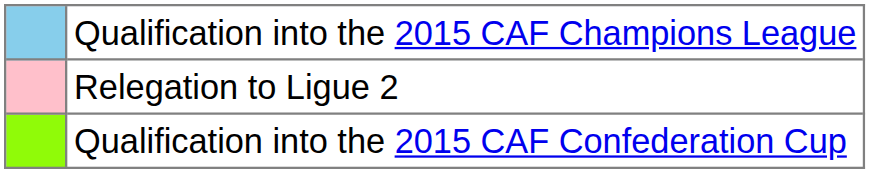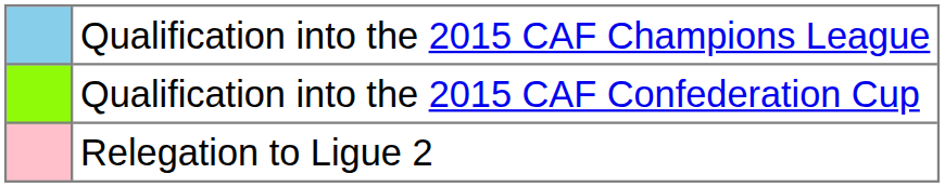 <table bgcolor="#f7f8ff" cellpadding="3" cellspacing="0" border="1" style="font-size: 95%; border: gray solid 1px; border-collapse: collapse;text-align:center;">
 <tr>
 <td style="background: #87ceeb;" width="20"></td>
 <td bgcolor="#ffffff" align="left">Qualification into the <a href='#'>2015 CAF Champions League</a></td>
 </tr>
 <tr>
+<td style="background: #90fb08;" width="20"></td>
+<td bgcolor="#ffffff" align="left">Qualification into the <a href='#'>2015 CAF Confederation Cup</a></td>
+</tr>
+<tr>
 <td style="background: #ffc0cb;" width="20"></td>
 <td bgcolor="#ffffff" align="left">Relegation to Ligue 2</td>
 </tr>
-<tr>
-<td style="background: #90fb08;" width="20"></td>
-<td bgcolor="#ffffff" align="left">Qualification into the <a href='#'>2015 CAF Confederation Cup</a></td>
-</tr>
 </table>
